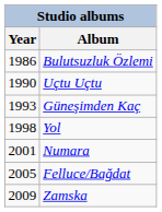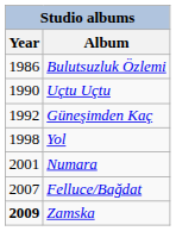 <table class="wikitable">
 <tr>
 <th colspan="4" style="background: LightSteelBlue;">Studio albums</th>
 </tr>
 <tr>
 <th>Year</th>
 <th>Album</th>
 </tr>
 <tr>
 <td>1986</td>
 <td><em><a href='#'>Bulutsuzluk Özlemi</a></em></td>
 </tr>
 <tr>
 <td>1990</td>
 <td><em><a href='#'>Uçtu Uçtu</a></em></td>
 </tr>
 <tr>
-<td>1993</td>
+<td>1992</td>
 <td><em><a href='#'>Güneşimden Kaç</a></em></td>
 </tr>
 <tr>
 <td>1998</td>
 <td><a href='#'><em>Yol</em></a></td>
 </tr>
 <tr>
 <td>2001</td>
 <td><a href='#'><em>Numara</em></a></td>
 </tr>
 <tr>
-<td>2005</td>
+<td>2007</td>
 <td><a href='#'><em>Felluce/Bağdat</em></a></td>
 </tr>
 <tr>
-<td>2009</td>
+<td><strong>2009</strong></td>
 <td><a href='#'><em>Zamska</em></a></td>
 </tr>
 </table>
